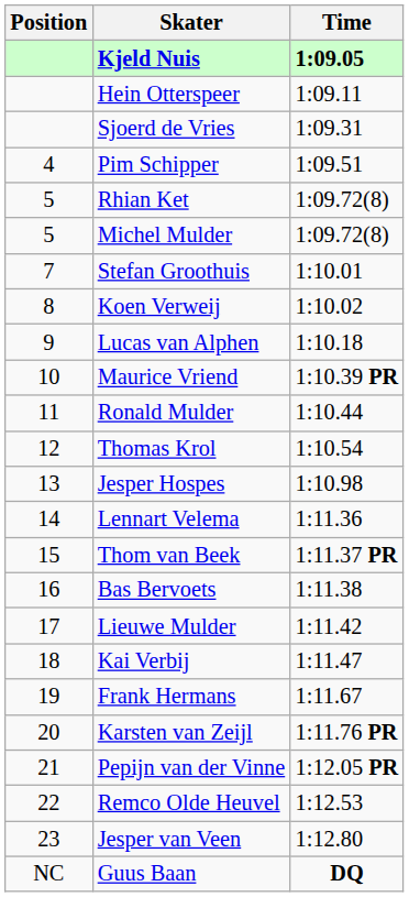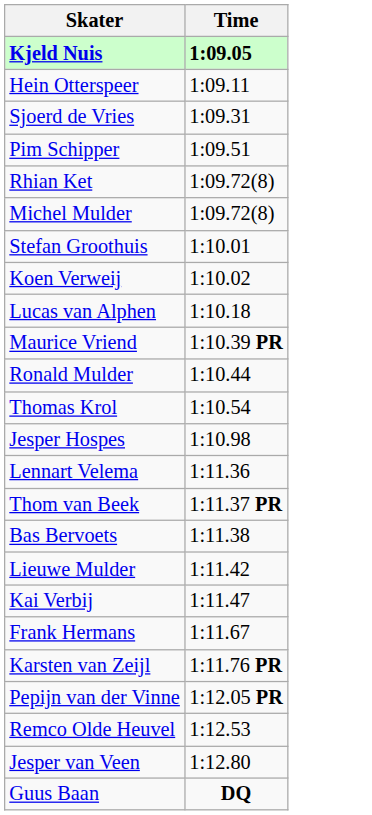 <table class="wikitable">
 <tr>
-<th>Position</th>
 <th>Skater</th>
 <th>Time</th>
 </tr>
 <tr bgcolor=ccffcc>
-<td align="center"></td>
 <td><strong><a href='#'>Kjeld Nuis</a></strong></td>
 <td><strong>1:09.05</strong></td>
 </tr>
 <tr>
-<td align="center"></td>
 <td><a href='#'>Hein Otterspeer</a></td>
 <td>1:09.11</td>
 </tr>
 <tr>
-<td align="center"></td>
 <td><a href='#'>Sjoerd de Vries</a></td>
 <td>1:09.31</td>
 </tr>
 <tr>
-<td align="center">4</td>
 <td><a href='#'>Pim Schipper</a></td>
 <td>1:09.51</td>
 </tr>
 <tr>
-<td align="center">5</td>
 <td><a href='#'>Rhian Ket</a></td>
 <td>1:09.72(8)</td>
 </tr>
 <tr>
-<td align="center">5</td>
 <td><a href='#'>Michel Mulder</a></td>
 <td>1:09.72(8)</td>
 </tr>
 <tr>
-<td align="center">7</td>
 <td><a href='#'>Stefan Groothuis</a></td>
 <td>1:10.01</td>
 </tr>
 <tr>
-<td align="center">8</td>
 <td><a href='#'>Koen Verweij</a></td>
 <td>1:10.02</td>
 </tr>
 <tr>
-<td align="center">9</td>
 <td><a href='#'>Lucas van Alphen</a></td>
 <td>1:10.18</td>
 </tr>
 <tr>
-<td align="center">10</td>
 <td><a href='#'>Maurice Vriend</a></td>
 <td>1:10.39 <strong>PR</strong></td>
 </tr>
 <tr>
-<td align="center">11</td>
 <td><a href='#'>Ronald Mulder</a></td>
 <td>1:10.44</td>
 </tr>
 <tr>
-<td align="center">12</td>
 <td><a href='#'>Thomas Krol</a></td>
 <td>1:10.54</td>
 </tr>
 <tr>
-<td align="center">13</td>
 <td><a href='#'>Jesper Hospes</a></td>
 <td>1:10.98</td>
 </tr>
 <tr>
-<td align="center">14</td>
 <td><a href='#'>Lennart Velema</a></td>
 <td>1:11.36</td>
 </tr>
 <tr>
-<td align="center">15</td>
 <td><a href='#'>Thom van Beek</a></td>
 <td>1:11.37 <strong>PR</strong></td>
 </tr>
 <tr>
-<td align="center">16</td>
 <td><a href='#'>Bas Bervoets</a></td>
 <td>1:11.38</td>
 </tr>
 <tr>
-<td align="center">17</td>
 <td><a href='#'>Lieuwe Mulder</a></td>
 <td>1:11.42</td>
 </tr>
 <tr>
-<td align="center">18</td>
 <td><a href='#'>Kai Verbij</a></td>
 <td>1:11.47</td>
 </tr>
 <tr>
-<td align="center">19</td>
 <td><a href='#'>Frank Hermans</a></td>
 <td>1:11.67</td>
 </tr>
 <tr>
-<td align="center">20</td>
 <td><a href='#'>Karsten van Zeijl</a></td>
 <td>1:11.76 <strong>PR</strong></td>
 </tr>
 <tr>
-<td align="center">21</td>
 <td><a href='#'>Pepijn van der Vinne</a></td>
 <td>1:12.05 <strong>PR</strong></td>
 </tr>
 <tr>
-<td align="center">22</td>
 <td><a href='#'>Remco Olde Heuvel</a></td>
 <td>1:12.53</td>
 </tr>
 <tr>
-<td align="center">23</td>
 <td><a href='#'>Jesper van Veen</a></td>
 <td>1:12.80</td>
 </tr>
 <tr>
-<td align="center">NC</td>
 <td><a href='#'>Guus Baan</a></td>
 <td align="center"><strong>DQ</strong></td>
 </tr>
 </table>
